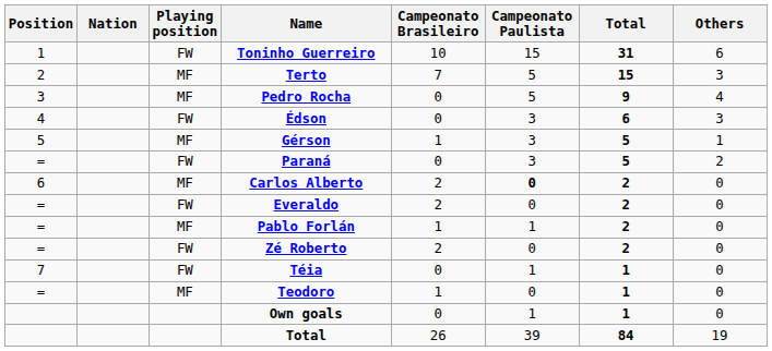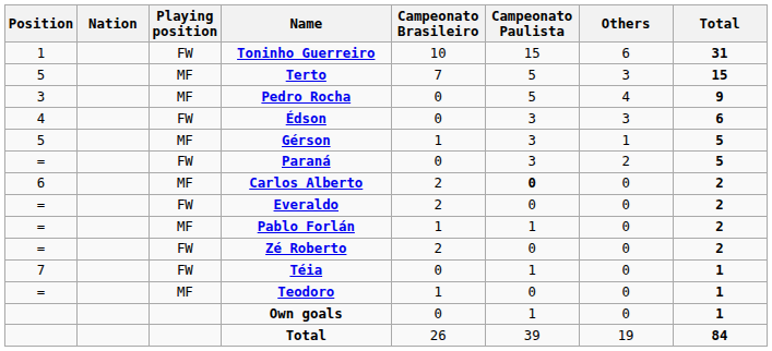 <table class="wikitable" style="font-size: 95%; text-align: center;">
 <tr>
 <th width=60>Position</th>
 <th width=60>Nation</th>
 <th width=60>Playing position</th>
 <th width=150>Name</th>
 <th width=80>Campeonato Brasileiro</th>
 <th width=80>Campeonato Paulista</th>
+<th width=80>Others</th>
 <th width=80>Total</th>
-<th width=80>Others</th>
 </tr>
 <tr>
 <td>1</td>
 <td></td>
 <td>FW</td>
 <td><strong><a href='#'>Toninho Guerreiro</a></strong></td>
 <td>10</td>
 <td>15</td>
+<td>6</td>
 <td><strong>31</strong></td>
-<td>6</td>
 </tr>
 <tr>
-<td>2</td>
+<td>5</td>
 <td></td>
 <td>MF</td>
 <td><strong><a href='#'>Terto</a></strong></td>
 <td>7</td>
 <td>5</td>
+<td>3</td>
 <td><strong>15</strong></td>
-<td>3</td>
 </tr>
 <tr>
 <td>3</td>
 <td></td>
 <td>MF</td>
 <td><strong><a href='#'>Pedro Rocha</a></strong></td>
 <td>0</td>
 <td>5</td>
+<td>4</td>
 <td><strong>9</strong></td>
-<td>4</td>
 </tr>
 <tr>
 <td>4</td>
 <td></td>
 <td>FW</td>
 <td><strong><a href='#'>Édson</a></strong></td>
 <td>0</td>
 <td>3</td>
+<td>3</td>
 <td><strong>6</strong></td>
-<td>3</td>
 </tr>
 <tr>
 <td>5</td>
 <td></td>
 <td>MF</td>
 <td><strong><a href='#'>Gérson</a></strong></td>
 <td>1</td>
 <td>3</td>
+<td>1</td>
 <td><strong>5</strong></td>
-<td>1</td>
 </tr>
 <tr>
 <td>=</td>
 <td></td>
 <td>FW</td>
 <td><strong><a href='#'>Paraná</a></strong></td>
 <td>0</td>
 <td>3</td>
+<td>2</td>
 <td><strong>5</strong></td>
-<td>2</td>
 </tr>
 <tr>
 <td>6</td>
 <td></td>
 <td>MF</td>
 <td><strong><a href='#'>Carlos Alberto</a></strong></td>
 <td>2</td>
 <td><strong>0</strong></td>
+<td>0</td>
 <td><strong>2</strong></td>
-<td>0</td>
 </tr>
 <tr>
 <td>=</td>
 <td></td>
 <td>FW</td>
 <td><strong><a href='#'>Everaldo</a></strong></td>
 <td>2</td>
 <td>0</td>
+<td>0</td>
 <td><strong>2</strong></td>
-<td>0</td>
 </tr>
 <tr>
 <td>=</td>
 <td></td>
 <td>MF</td>
 <td><strong><a href='#'>Pablo Forlán</a></strong></td>
 <td>1</td>
 <td>1</td>
+<td>0</td>
 <td><strong>2</strong></td>
-<td>0</td>
 </tr>
 <tr>
 <td>=</td>
 <td></td>
 <td>FW</td>
 <td><strong><a href='#'>Zé Roberto</a></strong></td>
 <td>2</td>
 <td>0</td>
+<td>0</td>
 <td><strong>2</strong></td>
-<td>0</td>
 </tr>
 <tr>
 <td>7</td>
 <td></td>
 <td>FW</td>
 <td><strong><a href='#'>Téia</a></strong></td>
 <td>0</td>
 <td>1</td>
+<td>0</td>
 <td><strong>1</strong></td>
-<td>0</td>
 </tr>
 <tr>
 <td>=</td>
 <td></td>
 <td>MF</td>
 <td><strong><a href='#'>Teodoro</a></strong></td>
 <td>1</td>
 <td>0</td>
+<td>0</td>
 <td><strong>1</strong></td>
-<td>0</td>
 </tr>
 <tr>
 <td></td>
 <td></td>
 <td></td>
 <td><strong>Own goals</strong></td>
 <td>0</td>
 <td>1</td>
+<td>0</td>
 <td><strong>1</strong></td>
-<td>0</td>
 </tr>
 <tr>
 <td></td>
 <td></td>
 <td></td>
 <td><strong>Total</strong></td>
 <td>26</td>
 <td>39</td>
+<td>19</td>
 <td><strong>84</strong></td>
-<td>19</td>
 </tr>
 </table>
